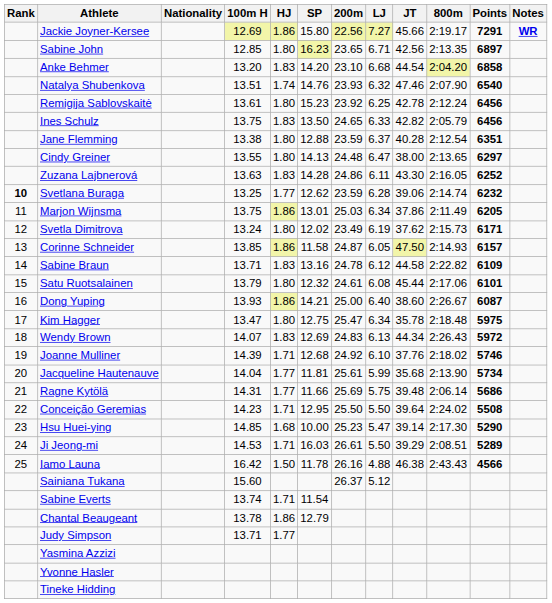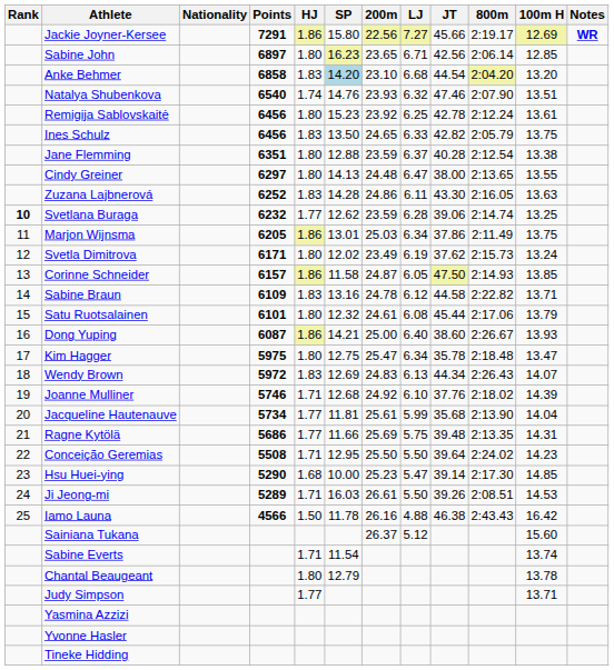 <table class="wikitable sortable" style=" text-align:center;">
 <tr>
 <th>Rank</th>
 <th>Athlete</th>
 <th>Nationality</th>
-<th>100m H</th>
+<th>Points</th>
 <th>HJ</th>
 <th>SP</th>
 <th>200m</th>
 <th>LJ</th>
 <th>JT</th>
 <th>800m</th>
-<th>Points</th>
+<th>100m H</th>
 <th>Notes</th>
 </tr>
 <tr>
 <td></td>
 <td align=left><a href='#'>Jackie Joyner-Kersee</a></td>
 <td align=left></td>
-<td bgcolor=#F2F5A9>12.69</td>
+<td><strong>7291</strong></td>
 <td bgcolor=#F2F5A9>1.86</td>
 <td>15.80</td>
 <td bgcolor=#F2F5A9>22.56</td>
 <td bgcolor=#F2F5A9>7.27</td>
 <td>45.66</td>
 <td>2:19.17</td>
-<td><strong>7291</strong></td>
+<td bgcolor=#F2F5A9>12.69</td>
 <td><strong><a href='#'>WR</a></strong></td>
 </tr>
 <tr>
 <td></td>
 <td align=left><a href='#'>Sabine John</a></td>
 <td align=left></td>
-<td>12.85</td>
+<td><strong>6897</strong></td>
 <td>1.80</td>
 <td bgcolor=#F2F5A9>16.23</td>
 <td>23.65</td>
 <td>6.71</td>
 <td>42.56</td>
-<td>2:13.35</td>
-<td><strong>6897</strong></td>
+<td>2:06.14</td>
+<td>12.85</td>
 <td></td>
 </tr>
 <tr>
 <td></td>
 <td align=left><a href='#'>Anke Behmer</a></td>
 <td align=left></td>
-<td>13.20</td>
+<td><strong>6858</strong></td>
 <td>1.83</td>
-<td>14.20</td>
+<td style="background: lightblue;">14.20</td>
 <td>23.10</td>
 <td>6.68</td>
 <td>44.54</td>
 <td bgcolor=#F2F5A9>2:04.20</td>
-<td><strong>6858</strong></td>
+<td>13.20</td>
 <td></td>
 </tr>
 <tr>
 <td></td>
 <td align=left><a href='#'>Natalya Shubenkova</a></td>
 <td align=left></td>
-<td>13.51</td>
+<td><strong>6540</strong></td>
 <td>1.74</td>
 <td>14.76</td>
 <td>23.93</td>
 <td>6.32</td>
 <td>47.46</td>
 <td>2:07.90</td>
-<td><strong>6540</strong></td>
+<td>13.51</td>
 <td></td>
 </tr>
 <tr>
 <td></td>
 <td align=left><a href='#'>Remigija Sablovskaitė</a></td>
 <td align=left></td>
-<td>13.61</td>
+<td><strong>6456</strong></td>
 <td>1.80</td>
 <td>15.23</td>
 <td>23.92</td>
 <td>6.25</td>
 <td>42.78</td>
 <td>2:12.24</td>
-<td><strong>6456</strong></td>
+<td>13.61</td>
 <td></td>
 </tr>
 <tr>
 <td></td>
 <td align=left><a href='#'>Ines Schulz</a></td>
 <td align=left></td>
-<td>13.75</td>
+<td><strong>6456</strong></td>
 <td>1.83</td>
 <td>13.50</td>
 <td>24.65</td>
 <td>6.33</td>
 <td>42.82</td>
 <td>2:05.79</td>
-<td><strong>6456</strong></td>
+<td>13.75</td>
 <td></td>
 </tr>
 <tr>
 <td></td>
 <td align=left><a href='#'>Jane Flemming</a></td>
 <td align=left></td>
-<td>13.38</td>
+<td><strong>6351</strong></td>
 <td>1.80</td>
 <td>12.88</td>
 <td>23.59</td>
 <td>6.37</td>
 <td>40.28</td>
 <td>2:12.54</td>
-<td><strong>6351</strong></td>
+<td>13.38</td>
 <td></td>
 </tr>
 <tr>
 <td></td>
 <td align=left><a href='#'>Cindy Greiner</a></td>
 <td align=left></td>
-<td>13.55</td>
+<td><strong>6297</strong></td>
 <td>1.80</td>
 <td>14.13</td>
 <td>24.48</td>
 <td>6.47</td>
 <td>38.00</td>
 <td>2:13.65</td>
-<td><strong>6297</strong></td>
+<td>13.55</td>
 <td></td>
 </tr>
 <tr>
 <td></td>
 <td align=left><a href='#'>Zuzana Lajbnerová</a></td>
 <td align=left></td>
-<td>13.63</td>
+<td><strong>6252</strong></td>
 <td>1.83</td>
 <td>14.28</td>
 <td>24.86</td>
 <td>6.11</td>
 <td>43.30</td>
 <td>2:16.05</td>
-<td><strong>6252</strong></td>
+<td>13.63</td>
 <td></td>
 </tr>
 <tr>
 <td><strong>10</strong></td>
 <td align=left><a href='#'>Svetlana Buraga</a></td>
 <td align=left></td>
-<td>13.25</td>
+<td><strong>6232</strong></td>
 <td>1.77</td>
 <td>12.62</td>
 <td>23.59</td>
 <td>6.28</td>
 <td>39.06</td>
 <td>2:14.74</td>
-<td><strong>6232</strong></td>
+<td>13.25</td>
 <td></td>
 </tr>
 <tr>
 <td>11</td>
 <td align=left><a href='#'>Marjon Wijnsma</a></td>
 <td align=left></td>
-<td>13.75</td>
+<td><strong>6205</strong></td>
 <td bgcolor=#F2F5A9>1.86</td>
 <td>13.01</td>
 <td>25.03</td>
 <td>6.34</td>
 <td>37.86</td>
 <td>2:11.49</td>
-<td><strong>6205</strong></td>
+<td>13.75</td>
 <td></td>
 </tr>
 <tr>
 <td>12</td>
 <td align=left><a href='#'>Svetla Dimitrova</a></td>
 <td align=left></td>
-<td>13.24</td>
+<td><strong>6171</strong></td>
 <td>1.80</td>
 <td>12.02</td>
 <td>23.49</td>
 <td>6.19</td>
 <td>37.62</td>
 <td>2:15.73</td>
-<td><strong>6171</strong></td>
+<td>13.24</td>
 <td></td>
 </tr>
 <tr>
 <td>13</td>
 <td align=left><a href='#'>Corinne Schneider</a></td>
 <td align=left></td>
-<td>13.85</td>
+<td><strong>6157</strong></td>
 <td bgcolor=#F2F5A9>1.86</td>
 <td>11.58</td>
 <td>24.87</td>
 <td>6.05</td>
 <td bgcolor=#F2F5A9>47.50</td>
 <td>2:14.93</td>
-<td><strong>6157</strong></td>
+<td>13.85</td>
 <td></td>
 </tr>
 <tr>
 <td>14</td>
 <td align=left><a href='#'>Sabine Braun</a></td>
 <td align=left></td>
-<td>13.71</td>
+<td><strong>6109</strong></td>
 <td>1.83</td>
 <td>13.16</td>
 <td>24.78</td>
 <td>6.12</td>
 <td>44.58</td>
 <td>2:22.82</td>
-<td><strong>6109</strong></td>
+<td>13.71</td>
 <td></td>
 </tr>
 <tr>
 <td>15</td>
 <td align=left><a href='#'>Satu Ruotsalainen</a></td>
 <td align=left></td>
-<td>13.79</td>
+<td><strong>6101</strong></td>
 <td>1.80</td>
 <td>12.32</td>
 <td>24.61</td>
 <td>6.08</td>
 <td>45.44</td>
 <td>2:17.06</td>
-<td><strong>6101</strong></td>
+<td>13.79</td>
 <td></td>
 </tr>
 <tr>
 <td>16</td>
 <td align=left><a href='#'>Dong Yuping</a></td>
 <td align=left></td>
-<td>13.93</td>
+<td><strong>6087</strong></td>
 <td bgcolor=#F2F5A9>1.86</td>
 <td>14.21</td>
 <td>25.00</td>
 <td>6.40</td>
 <td>38.60</td>
 <td>2:26.67</td>
-<td><strong>6087</strong></td>
+<td>13.93</td>
 <td></td>
 </tr>
 <tr>
 <td>17</td>
 <td align=left><a href='#'>Kim Hagger</a></td>
 <td align=left></td>
-<td>13.47</td>
+<td><strong>5975</strong></td>
 <td>1.80</td>
 <td>12.75</td>
 <td>25.47</td>
 <td>6.34</td>
 <td>35.78</td>
 <td>2:18.48</td>
-<td><strong>5975</strong></td>
+<td>13.47</td>
 <td></td>
 </tr>
 <tr>
 <td>18</td>
 <td align=left><a href='#'>Wendy Brown</a></td>
 <td align=left></td>
-<td>14.07</td>
+<td><strong>5972</strong></td>
 <td>1.83</td>
 <td>12.69</td>
 <td>24.83</td>
 <td>6.13</td>
 <td>44.34</td>
 <td>2:26.43</td>
-<td><strong>5972</strong></td>
+<td>14.07</td>
 <td></td>
 </tr>
 <tr>
 <td>19</td>
 <td align=left><a href='#'>Joanne Mulliner</a></td>
 <td align=left></td>
-<td>14.39</td>
+<td><strong>5746</strong></td>
 <td>1.71</td>
 <td>12.68</td>
 <td>24.92</td>
 <td>6.10</td>
 <td>37.76</td>
 <td>2:18.02</td>
-<td><strong>5746</strong></td>
+<td>14.39</td>
 <td></td>
 </tr>
 <tr>
 <td>20</td>
 <td align=left><a href='#'>Jacqueline Hautenauve</a></td>
 <td align=left></td>
-<td>14.04</td>
+<td><strong>5734</strong></td>
 <td>1.77</td>
 <td>11.81</td>
 <td>25.61</td>
 <td>5.99</td>
 <td>35.68</td>
 <td>2:13.90</td>
-<td><strong>5734</strong></td>
+<td>14.04</td>
 <td></td>
 </tr>
 <tr>
 <td>21</td>
 <td align=left><a href='#'>Ragne Kytölä</a></td>
 <td align=left></td>
-<td>14.31</td>
+<td><strong>5686</strong></td>
 <td>1.77</td>
 <td>11.66</td>
 <td>25.69</td>
 <td>5.75</td>
 <td>39.48</td>
-<td>2:06.14</td>
-<td><strong>5686</strong></td>
+<td>2:13.35</td>
+<td>14.31</td>
 <td></td>
 </tr>
 <tr>
 <td>22</td>
 <td align=left><a href='#'>Conceição Geremias</a></td>
 <td align=left></td>
-<td>14.23</td>
+<td><strong>5508</strong></td>
 <td>1.71</td>
 <td>12.95</td>
 <td>25.50</td>
 <td>5.50</td>
 <td>39.64</td>
 <td>2:24.02</td>
-<td><strong>5508</strong></td>
+<td>14.23</td>
 <td></td>
 </tr>
 <tr>
 <td>23</td>
 <td align=left><a href='#'>Hsu Huei-ying</a></td>
 <td align=left></td>
-<td>14.85</td>
+<td><strong>5290</strong></td>
 <td>1.68</td>
 <td>10.00</td>
 <td>25.23</td>
 <td>5.47</td>
 <td>39.14</td>
 <td>2:17.30</td>
-<td><strong>5290</strong></td>
+<td>14.85</td>
 <td></td>
 </tr>
 <tr>
 <td>24</td>
 <td align=left><a href='#'>Ji Jeong-mi</a></td>
 <td align=left></td>
-<td>14.53</td>
+<td><strong>5289</strong></td>
 <td>1.71</td>
 <td>16.03</td>
 <td>26.61</td>
 <td>5.50</td>
-<td>39.29</td>
+<td>39.26</td>
 <td>2:08.51</td>
-<td><strong>5289</strong></td>
+<td>14.53</td>
 <td></td>
 </tr>
 <tr>
 <td>25</td>
 <td align=left><a href='#'>Iamo Launa</a></td>
 <td align=left></td>
-<td>16.42</td>
+<td><strong>4566</strong></td>
 <td>1.50</td>
 <td>11.78</td>
 <td>26.16</td>
 <td>4.88</td>
 <td>46.38</td>
 <td>2:43.43</td>
-<td><strong>4566</strong></td>
+<td>16.42</td>
 <td></td>
 </tr>
 <tr>
 <td></td>
 <td align=left><a href='#'>Sainiana Tukana</a></td>
 <td align=left></td>
-<td>15.60</td>
+<td><strong></strong></td>
 <td></td>
 <td></td>
 <td>26.37</td>
 <td>5.12</td>
 <td></td>
 <td></td>
-<td><strong></strong></td>
+<td>15.60</td>
 <td></td>
 </tr>
 <tr>
 <td></td>
 <td align=left><a href='#'>Sabine Everts</a></td>
 <td align=left></td>
-<td>13.74</td>
+<td><strong></strong></td>
 <td>1.71</td>
 <td>11.54</td>
 <td></td>
 <td></td>
 <td></td>
 <td></td>
-<td><strong></strong></td>
+<td>13.74</td>
 <td></td>
 </tr>
 <tr>
 <td></td>
 <td align=left><a href='#'>Chantal Beaugeant</a></td>
 <td align=left></td>
-<td>13.78</td>
-<td>1.86</td>
+<td><strong></strong></td>
+<td>1.80</td>
 <td>12.79</td>
 <td></td>
 <td></td>
 <td></td>
 <td></td>
-<td><strong></strong></td>
+<td>13.78</td>
 <td></td>
 </tr>
 <tr>
 <td></td>
 <td align=left><a href='#'>Judy Simpson</a></td>
 <td align=left></td>
-<td>13.71</td>
+<td><strong></strong></td>
 <td>1.77</td>
 <td></td>
 <td></td>
 <td></td>
 <td></td>
 <td></td>
-<td><strong></strong></td>
+<td>13.71</td>
 <td></td>
 </tr>
 <tr>
 <td></td>
 <td align=left><a href='#'>Yasmina Azzizi</a></td>
 <td align=left></td>
+<td><strong></strong></td>
 <td></td>
 <td></td>
 <td></td>
 <td></td>
 <td></td>
 <td></td>
 <td></td>
-<td><strong></strong></td>
 <td></td>
 </tr>
 <tr>
 <td></td>
 <td align=left><a href='#'>Yvonne Hasler</a></td>
 <td align=left></td>
+<td><strong></strong></td>
 <td></td>
 <td></td>
 <td></td>
 <td></td>
 <td></td>
 <td></td>
 <td></td>
-<td><strong></strong></td>
 <td></td>
 </tr>
 <tr>
 <td></td>
 <td align=left><a href='#'>Tineke Hidding</a></td>
 <td align=left></td>
+<td><strong></strong></td>
 <td></td>
 <td></td>
 <td></td>
 <td></td>
 <td></td>
 <td></td>
 <td></td>
-<td><strong></strong></td>
 <td></td>
 </tr>
 </table>
